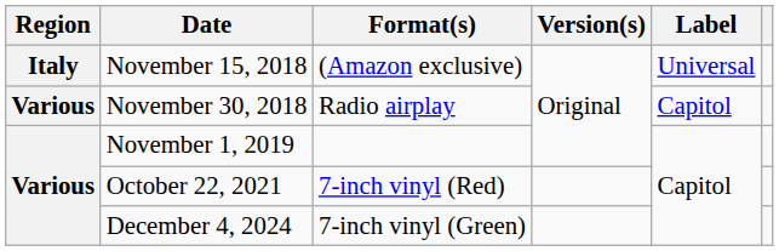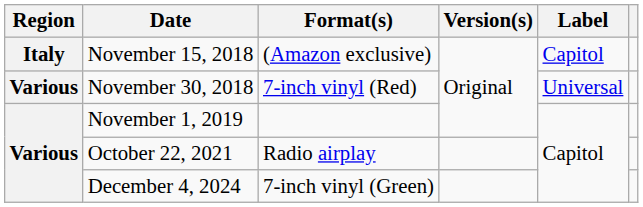 <table class="wikitable plainrowheaders">
 <tr>
 <th scope="col">Region</th>
 <th scope="col">Date</th>
 <th scope="col">Format(s)</th>
 <th scope="col">Version(s)</th>
 <th scope="col">Label</th>
 <th scope="col"></th>
 </tr>
 <tr>
 <th scope="row">Italy</th>
 <td>November 15, 2018</td>
 <td> (<a href='#'>Amazon</a> exclusive)</td>
 <td rowspan="3">Original</td>
-<td><a href='#'>Universal</a></td>
+<td><a href='#'>Capitol</a></td>
 <td align="center"></td>
 </tr>
 <tr>
 <th scope="row">Various</th>
 <td>November 30, 2018</td>
-<td>Radio <a href='#'>airplay</a></td>
-<td><a href='#'>Capitol</a></td>
+<td><a href='#'>7-inch vinyl</a> (Red)</td>
+<td><a href='#'>Universal</a></td>
 <td align="center"></td>
 </tr>
 <tr>
 <th rowspan="3" scope="row">Various</th>
 <td>November 1, 2019</td>
 <td></td>
 <td rowspan="3">Capitol</td>
 <td align="center"></td>
 </tr>
 <tr>
 <td>October 22, 2021</td>
-<td><a href='#'>7-inch vinyl</a> (Red)</td>
+<td>Radio <a href='#'>airplay</a></td>
 <td></td>
 <td align="center"></td>
 </tr>
 <tr>
 <td>December 4, 2024</td>
 <td>7-inch vinyl (Green)</td>
 <td></td>
 <td align="center"></td>
 </tr>
 </table>
